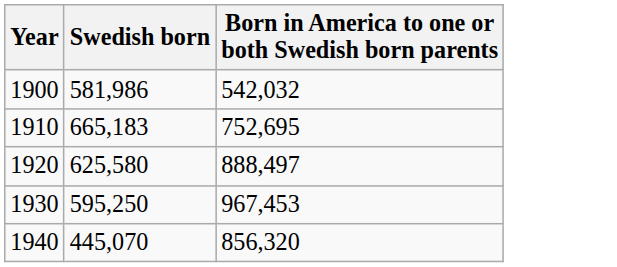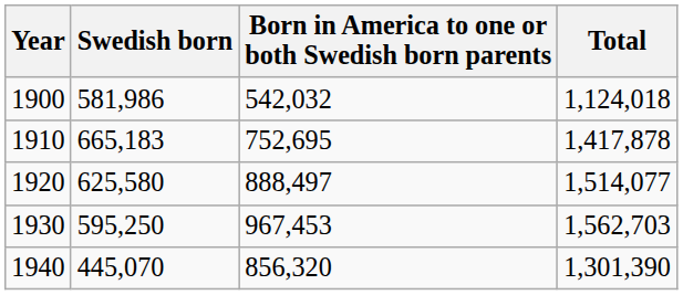 <table class="wikitable">
 <tr>
 <th>Year</th>
 <th>Swedish born</th>
 <th>Born in America to one or<br>both Swedish born parents</th>
+<th>Total</th>
 </tr>
 <tr>
 <td>1900</td>
 <td>581,986</td>
 <td>542,032</td>
+<td>1,124,018</td>
 </tr>
 <tr>
 <td>1910</td>
 <td>665,183</td>
 <td>752,695</td>
+<td>1,417,878</td>
 </tr>
 <tr>
 <td>1920</td>
 <td>625,580</td>
 <td>888,497</td>
+<td>1,514,077</td>
 </tr>
 <tr>
 <td>1930</td>
 <td>595,250</td>
 <td>967,453</td>
+<td>1,562,703</td>
 </tr>
 <tr>
 <td>1940</td>
 <td>445,070</td>
 <td>856,320</td>
+<td>1,301,390</td>
 </tr>
 </table>
